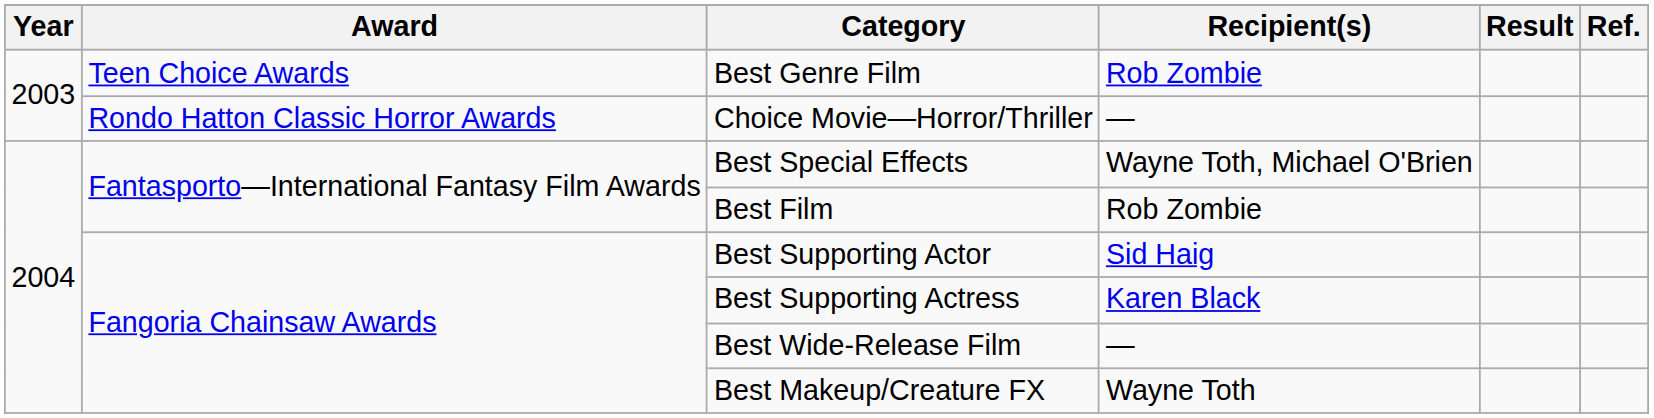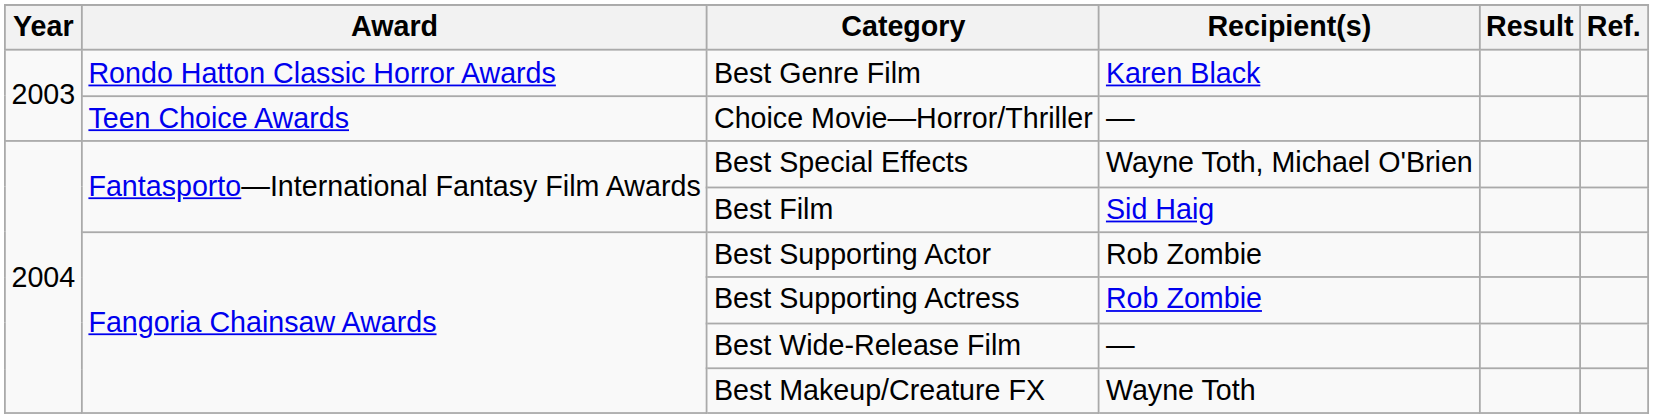 <table class="wikitable sortable">
 <tr style="background:#ccc; text-align:center;">
 </tr>
 <tr style="background:#ccc; text-align:center;">
 <th>Year</th>
 <th>Award</th>
 <th>Category</th>
 <th>Recipient(s)</th>
 <th>Result</th>
 <th>Ref.</th>
 </tr>
 <tr>
 <td rowspan="2">2003</td>
-<td><a href='#'>Teen Choice Awards</a></td>
+<td><a href='#'>Rondo Hatton Classic Horror Awards</a></td>
 <td>Best Genre Film</td>
-<td><a href='#'>Rob Zombie</a></td>
+<td><a href='#'>Karen Black</a></td>
 <td></td>
 <td style="text-align:center;"></td>
 </tr>
 <tr>
-<td><a href='#'>Rondo Hatton Classic Horror Awards</a></td>
+<td><a href='#'>Teen Choice Awards</a></td>
 <td>Choice Movie—Horror/Thriller</td>
 <td>—</td>
 <td></td>
 <td style="text-align:center;"></td>
 </tr>
 <tr>
 <td rowspan="6">2004</td>
 <td rowspan="2"><a href='#'>Fantasporto</a>—International Fantasy Film Awards</td>
 <td>Best Special Effects</td>
 <td>Wayne Toth, Michael O'Brien</td>
 <td></td>
 <td style="text-align:center;"></td>
 </tr>
 <tr>
 <td>Best Film</td>
-<td>Rob Zombie</td>
+<td><a href='#'>Sid Haig</a></td>
 <td></td>
 <td style="text-align:center;"></td>
 </tr>
 <tr>
 <td rowspan="4"><a href='#'>Fangoria Chainsaw Awards</a></td>
 <td>Best Supporting Actor</td>
-<td><a href='#'>Sid Haig</a></td>
+<td>Rob Zombie</td>
 <td></td>
 <td style="text-align:center;"></td>
 </tr>
 <tr>
 <td>Best Supporting Actress</td>
-<td><a href='#'>Karen Black</a></td>
+<td><a href='#'>Rob Zombie</a></td>
 <td></td>
 <td style="text-align:center;"></td>
 </tr>
 <tr>
 <td>Best Wide-Release Film</td>
 <td>—</td>
 <td></td>
 <td style="text-align:center;"></td>
 </tr>
 <tr>
 <td>Best Makeup/Creature FX</td>
 <td>Wayne Toth</td>
 <td></td>
 <td style="text-align:center;"></td>
 </tr>
 </table>
